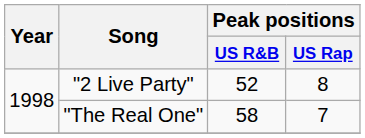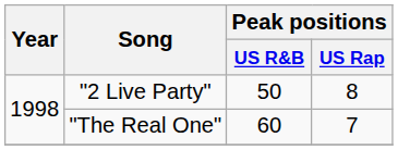 <table class="wikitable" style="text-align:center">
 <tr>
 <th rowspan="2">Year</th>
 <th rowspan="2">Song</th>
 <th colspan="2">Peak positions</th>
 </tr>
 <tr>
 <th><small><a href='#'>US R&B</a></small></th>
 <th><small><a href='#'>US Rap</a></small></th>
 </tr>
 <tr>
 <td rowspan="2">1998</td>
 <td>"2 Live Party"</td>
-<td>52</td>
+<td>50</td>
 <td>8</td>
 </tr>
 <tr>
 <td>"The Real One"</td>
-<td>58</td>
+<td>60</td>
 <td>7</td>
 </tr>
 <tr>
 </tr>
 </table>
